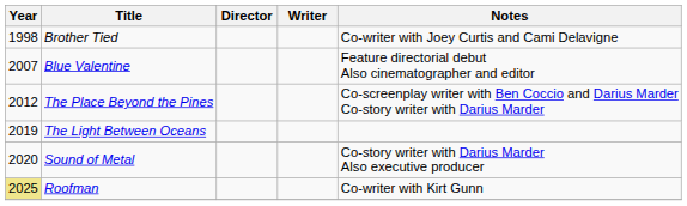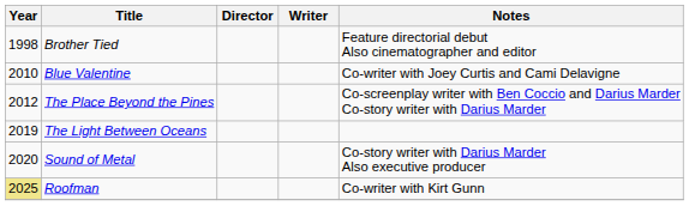 <table class="wikitable">
 <tr>
 <th>Year</th>
 <th>Title</th>
 <th width=65>Director</th>
 <th width=65>Writer</th>
 <th>Notes</th>
 </tr>
 <tr>
 <td>1998</td>
 <td><em>Brother Tied</em></td>
 <td></td>
 <td></td>
-<td>Co-writer with Joey Curtis and Cami Delavigne</td>
+<td>Feature directorial debut <br> Also cinematographer and editor</td>
 </tr>
 <tr>
-<td>2007</td>
+<td>2010</td>
 <td><em><a href='#'>Blue Valentine</a></em></td>
 <td></td>
 <td></td>
-<td>Feature directorial debut <br> Also cinematographer and editor</td>
+<td>Co-writer with Joey Curtis and Cami Delavigne</td>
 </tr>
 <tr>
 <td>2012</td>
 <td><em><a href='#'>The Place Beyond the Pines</a></em></td>
 <td></td>
 <td></td>
 <td>Co-screenplay writer with <a href='#'>Ben Coccio</a> and <a href='#'>Darius Marder</a> <br> Co-story writer with <a href='#'>Darius Marder</a></td>
 </tr>
 <tr>
 <td>2019</td>
 <td><em><a href='#'>The Light Between Oceans</a></em></td>
 <td></td>
 <td></td>
 <td></td>
 </tr>
 <tr>
 <td>2020</td>
 <td><em><a href='#'>Sound of Metal</a></em></td>
 <td></td>
 <td></td>
 <td>Co-story writer with <a href='#'>Darius Marder</a> <br>Also executive producer</td>
 </tr>
 <tr>
 <td style="background: khaki;">2025</td>
 <td><em><a href='#'>Roofman</a></em></td>
 <td></td>
 <td></td>
 <td>Co-writer with Kirt Gunn</td>
 </tr>
 <tr>
 </tr>
 </table>
